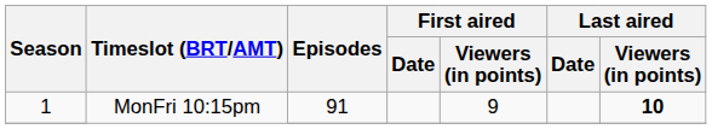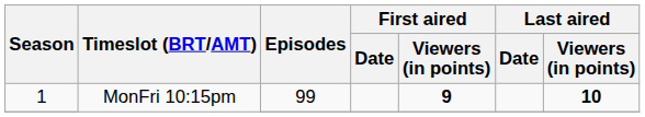 <table class="wikitable" style="text-align: center">
 <tr>
 <th scope="col" rowspan="2">Season</th>
 <th scope="col" rowspan="2">Timeslot (<a href='#'>BRT</a>/<a href='#'>AMT</a>)</th>
 <th scope="col" rowspan="2" colspan="1">Episodes</th>
 <th scope="col" colspan="2">First aired</th>
 <th scope="col" colspan="2">Last aired</th>
 </tr>
 <tr>
 <th scope="col">Date</th>
 <th scope="col">Viewers<br>(in points)</th>
 <th scope="col">Date</th>
 <th scope="col">Viewers<br>(in points)</th>
 </tr>
 <tr>
 <td rowspan="1">1</td>
 <td rowspan="2">MonFri 10:15pm</td>
-<td rowspan="1">91</td>
+<td rowspan="1">99</td>
 <td></td>
-<td rowspan="1">9</td>
+<td rowspan="1"><strong>9</strong></td>
 <td></td>
 <td rowspan="1"><strong>10</strong></td>
 </tr>
 <tr>
 </tr>
 </table>
